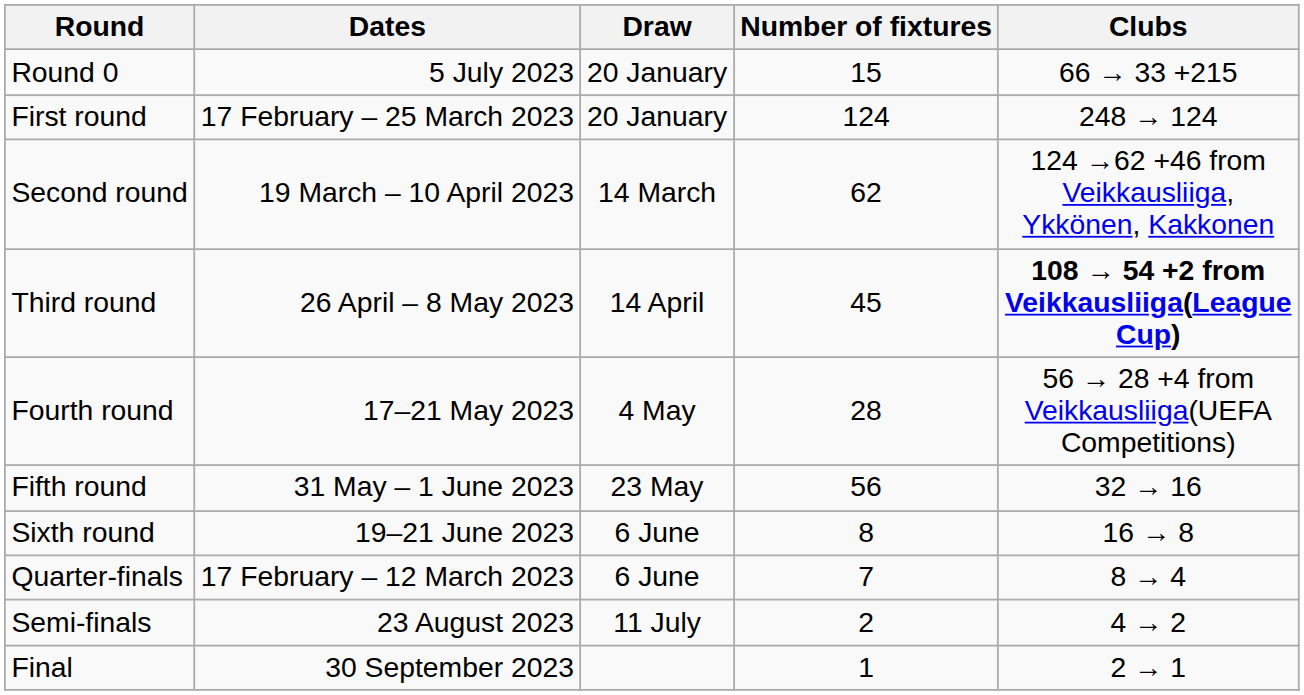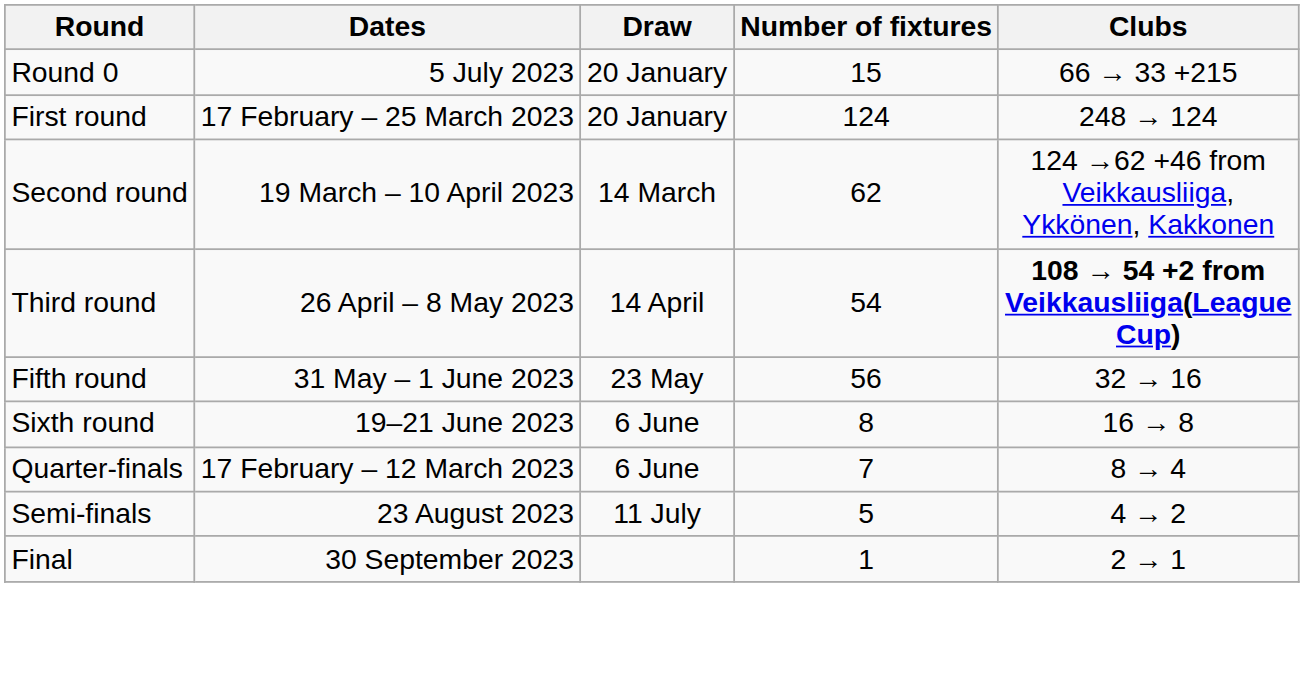 <table class="wikitable" style="text-align:center">
 <tr>
 <th>Round</th>
 <th>Dates</th>
 <th>Draw</th>
 <th>Number of fixtures</th>
 <th width=100>Clubs</th>
 </tr>
 <tr>
 <td align=left>Round 0</td>
 <td align=right>5 July 2023</td>
 <td>20 January</td>
 <td>15</td>
 <td>66 → 33 +215</td>
 </tr>
 <tr>
 <td align=left>First round</td>
 <td align=right>17 February – 25 March 2023</td>
 <td>20 January</td>
 <td>124</td>
 <td>248 → 124</td>
 </tr>
 <tr>
 <td align=left>Second round</td>
 <td align=right>19 March – 10 April 2023</td>
 <td>14 March</td>
 <td>62</td>
 <td>124 →62 +46 from <a href='#'>Veikkausliiga</a>, <a href='#'>Ykkönen</a>, <a href='#'>Kakkonen</a></td>
 </tr>
 <tr>
 <td align=left>Third round</td>
 <td align=right>26 April – 8 May 2023</td>
 <td>14 April</td>
-<td>45</td>
+<td>54</td>
 <td><strong>108 → 54 +2 from <a href='#'>Veikkausliiga</a>(<a href='#'>League Cup</a>)</strong></td>
-</tr>
-<tr>
-<td align=left>Fourth round</td>
-<td align=right>17–21 May 2023</td>
-<td>4 May</td>
-<td>28</td>
-<td>56 → 28 +4 from <a href='#'>Veikkausliiga</a>(UEFA Competitions)</td>
 </tr>
 <tr>
 <td align=left>Fifth round</td>
 <td align=right>31 May – 1 June 2023</td>
 <td>23 May</td>
 <td>56</td>
 <td>32 → 16</td>
 </tr>
 <tr>
 <td align=left>Sixth round</td>
 <td align=right>19–21 June 2023</td>
 <td>6 June</td>
 <td>8</td>
 <td>16 → 8</td>
 </tr>
 <tr>
 <td align=left>Quarter-finals</td>
 <td align=right>17 February – 12 March 2023</td>
 <td>6 June</td>
 <td>7</td>
 <td>8 → 4</td>
 </tr>
 <tr>
 <td align=left>Semi-finals</td>
 <td align=right>23 August 2023</td>
 <td>11 July</td>
-<td>2</td>
+<td>5</td>
 <td>4 → 2</td>
 </tr>
 <tr>
 <td align=left>Final</td>
 <td align=right>30 September 2023</td>
 <td></td>
 <td>1</td>
 <td>2 → 1</td>
 </tr>
 </table>
